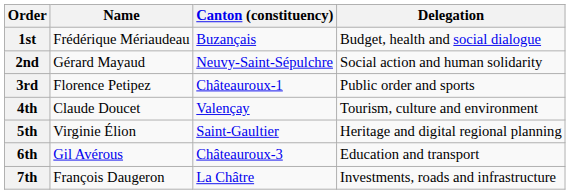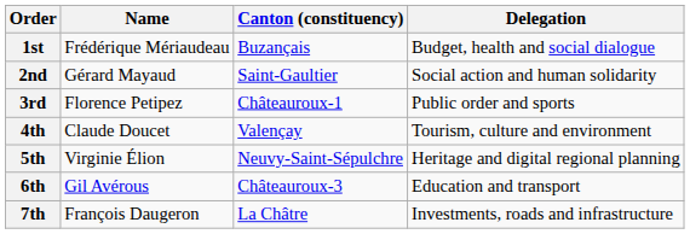 <table class="wikitable">
 <tr>
 <th>Order</th>
 <th>Name</th>
 <th><a href='#'>Canton</a> (constituency)</th>
 <th>Delegation</th>
 </tr>
 <tr>
 <th>1st</th>
 <td>Frédérique Mériaudeau</td>
 <td><a href='#'>Buzançais</a></td>
 <td>Budget, health and <a href='#'>social dialogue</a></td>
 </tr>
 <tr>
 <th>2nd</th>
 <td>Gérard Mayaud</td>
-<td><a href='#'>Neuvy-Saint-Sépulchre</a></td>
+<td><a href='#'>Saint-Gaultier</a></td>
 <td>Social action and human solidarity</td>
 </tr>
 <tr>
 <th>3rd</th>
 <td>Florence Petipez</td>
 <td><a href='#'>Châteauroux-1</a></td>
 <td>Public order and sports</td>
 </tr>
 <tr>
 <th>4th</th>
 <td>Claude Doucet</td>
 <td><a href='#'>Valençay</a></td>
 <td>Tourism, culture and environment</td>
 </tr>
 <tr>
 <th>5th</th>
 <td>Virginie Élion</td>
-<td><a href='#'>Saint-Gaultier</a></td>
+<td><a href='#'>Neuvy-Saint-Sépulchre</a></td>
 <td>Heritage and digital regional planning</td>
 </tr>
 <tr>
 <th>6th</th>
 <td><a href='#'>Gil Avérous</a></td>
 <td><a href='#'>Châteauroux-3</a></td>
 <td>Education and transport</td>
 </tr>
 <tr>
 <th>7th</th>
 <td>François Daugeron</td>
 <td><a href='#'>La Châtre</a></td>
 <td>Investments, roads and infrastructure</td>
 </tr>
 </table>
